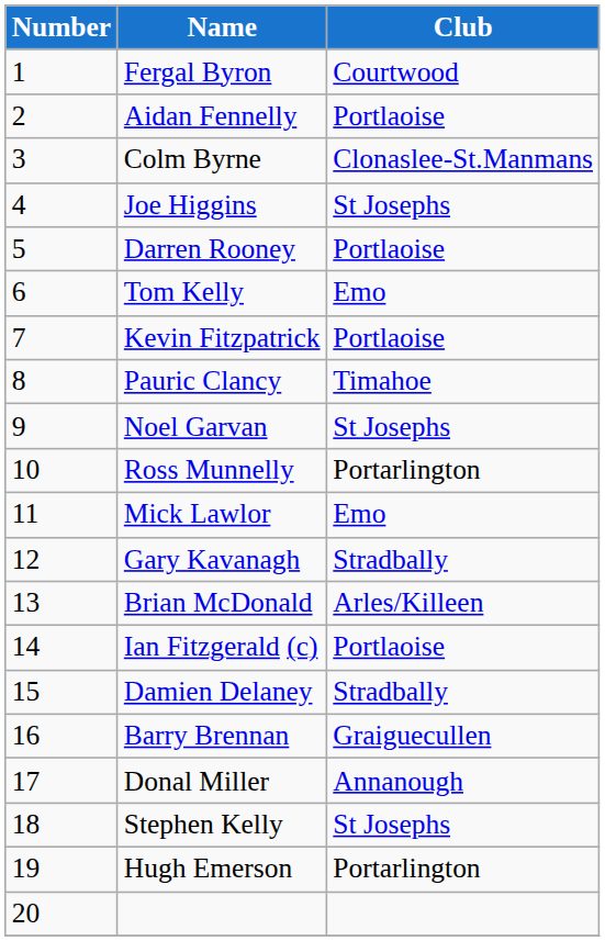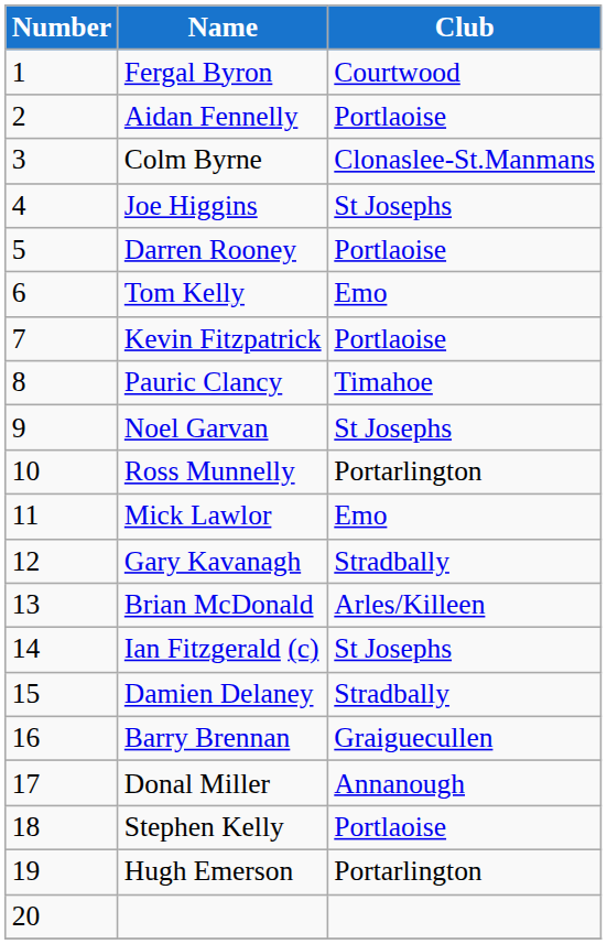 <table class="wikitable">
 <tr style="text-align:center;background:#1874CD;color:white;">
 <td><strong>Number </strong></td>
 <td><strong>Name</strong></td>
 <td><strong>Club</strong></td>
 </tr>
 <tr>
 <td>1</td>
 <td><a href='#'>Fergal Byron</a></td>
 <td><a href='#'>Courtwood</a></td>
 </tr>
 <tr>
 <td>2</td>
 <td><a href='#'>Aidan Fennelly</a></td>
 <td><a href='#'>Portlaoise</a></td>
 </tr>
 <tr>
 <td>3</td>
 <td>Colm Byrne</td>
 <td><a href='#'>Clonaslee-St.Manmans</a></td>
 </tr>
 <tr>
 <td>4</td>
 <td><a href='#'>Joe Higgins</a></td>
 <td><a href='#'>St Josephs</a></td>
 </tr>
 <tr>
 <td>5</td>
 <td><a href='#'>Darren Rooney</a></td>
 <td><a href='#'>Portlaoise</a></td>
 </tr>
 <tr>
 <td>6</td>
 <td><a href='#'>Tom Kelly</a></td>
 <td><a href='#'>Emo</a></td>
 </tr>
 <tr>
 <td>7</td>
 <td><a href='#'>Kevin Fitzpatrick</a></td>
 <td><a href='#'>Portlaoise</a></td>
 </tr>
 <tr>
 <td>8</td>
 <td><a href='#'>Pauric Clancy</a></td>
 <td><a href='#'>Timahoe</a></td>
 </tr>
 <tr>
 <td>9</td>
 <td><a href='#'>Noel Garvan</a></td>
 <td><a href='#'>St Josephs</a></td>
 </tr>
 <tr>
 <td>10</td>
 <td><a href='#'>Ross Munnelly</a></td>
 <td>Portarlington</td>
 </tr>
 <tr>
 <td>11</td>
 <td><a href='#'>Mick Lawlor</a></td>
 <td><a href='#'>Emo</a></td>
 </tr>
 <tr>
 <td>12</td>
 <td><a href='#'>Gary Kavanagh</a></td>
 <td><a href='#'>Stradbally</a></td>
 </tr>
 <tr>
 <td>13</td>
 <td><a href='#'>Brian McDonald</a></td>
 <td><a href='#'>Arles/Killeen</a></td>
 </tr>
 <tr>
 <td>14</td>
 <td><a href='#'>Ian Fitzgerald</a> <a href='#'>(c)</a></td>
-<td><a href='#'>Portlaoise</a></td>
+<td><a href='#'>St Josephs</a></td>
 </tr>
 <tr>
 <td>15</td>
 <td><a href='#'>Damien Delaney</a></td>
 <td><a href='#'>Stradbally</a></td>
 </tr>
 <tr>
 <td>16</td>
 <td><a href='#'>Barry Brennan</a></td>
 <td><a href='#'>Graiguecullen</a></td>
 </tr>
 <tr>
 <td>17</td>
 <td>Donal Miller</td>
 <td><a href='#'>Annanough</a></td>
 </tr>
 <tr>
 <td>18</td>
 <td>Stephen Kelly</td>
-<td><a href='#'>St Josephs</a></td>
+<td><a href='#'>Portlaoise</a></td>
 </tr>
 <tr>
 <td>19</td>
 <td>Hugh Emerson</td>
 <td>Portarlington</td>
 </tr>
 <tr>
 <td>20</td>
 <td></td>
 <td></td>
 </tr>
 <tr>
 </tr>
 </table>
